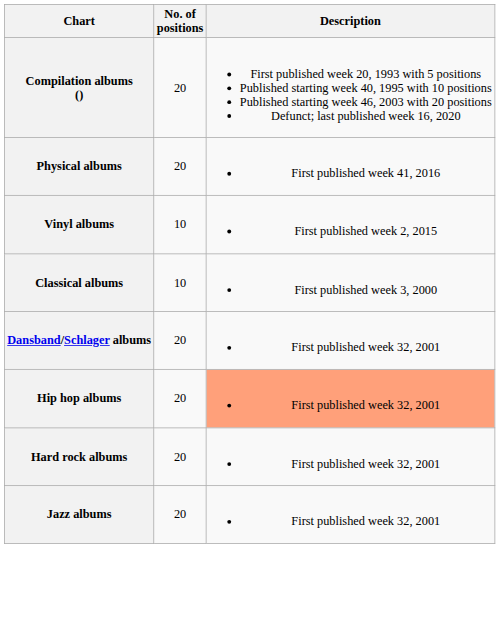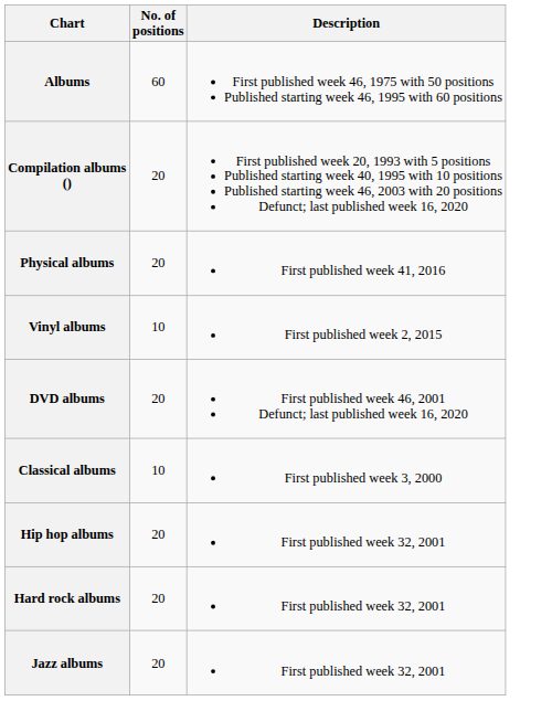 <table class="wikitable sortable plainrowheaders" style="text-align:center">
 <tr>
 <th>Chart</th>
 <th>No. of<br>positions</th>
 <th class="unsortable">Description</th>
+</tr>
+<tr>
+<th scope="row">Albums</th>
+<td>60</td>
+<td><br><ul><li>First published week 46, 1975 with 50 positions</li><li>Published starting week 46, 1995 with 60 positions</li></ul></td>
 </tr>
 <tr>
 <th scope="row">Compilation albums<br>()</th>
 <td>20</td>
 <td><br><ul><li>First published week 20, 1993 with 5 positions</li><li>Published starting week 40, 1995 with 10 positions</li><li>Published starting week 46, 2003 with 20 positions</li><li>Defunct; last published week 16, 2020</li></ul></td>
 </tr>
 <tr>
 <th scope="row">Physical albums</th>
 <td>20</td>
 <td><br><ul><li>First published week 41, 2016</li></ul></td>
 </tr>
 <tr>
 <th scope="row">Vinyl albums</th>
 <td>10</td>
 <td><br><ul><li>First published week 2, 2015</li></ul></td>
 </tr>
 <tr>
+<th scope="row">DVD albums</th>
+<td>20</td>
+<td><br><ul><li>First published week 46, 2001</li><li>Defunct; last published week 16, 2020</li></ul></td>
+</tr>
+<tr>
 <th scope="row">Classical albums</th>
 <td>10</td>
 <td><br><ul><li>First published week 3, 2000</li></ul></td>
 </tr>
 <tr>
-<th scope="row"><a href='#'>Dansband</a>/<a href='#'>Schlager</a> albums</th>
+<th scope="row">Hip hop albums</th>
 <td>20</td>
 <td><br><ul><li>First published week 32, 2001</li></ul></td>
-</tr>
-<tr>
-<th scope="row">Hip hop albums</th>
-<td>20</td>
-<td style="background: lightsalmon;"><br><ul><li>First published week 32, 2001</li></ul></td>
 </tr>
 <tr>
 <th scope="row">Hard rock albums</th>
 <td>20</td>
 <td><br><ul><li>First published week 32, 2001</li></ul></td>
 </tr>
 <tr>
 <th scope="row">Jazz albums</th>
 <td>20</td>
 <td><br><ul><li>First published week 32, 2001</li></ul></td>
 </tr>
 </table>
